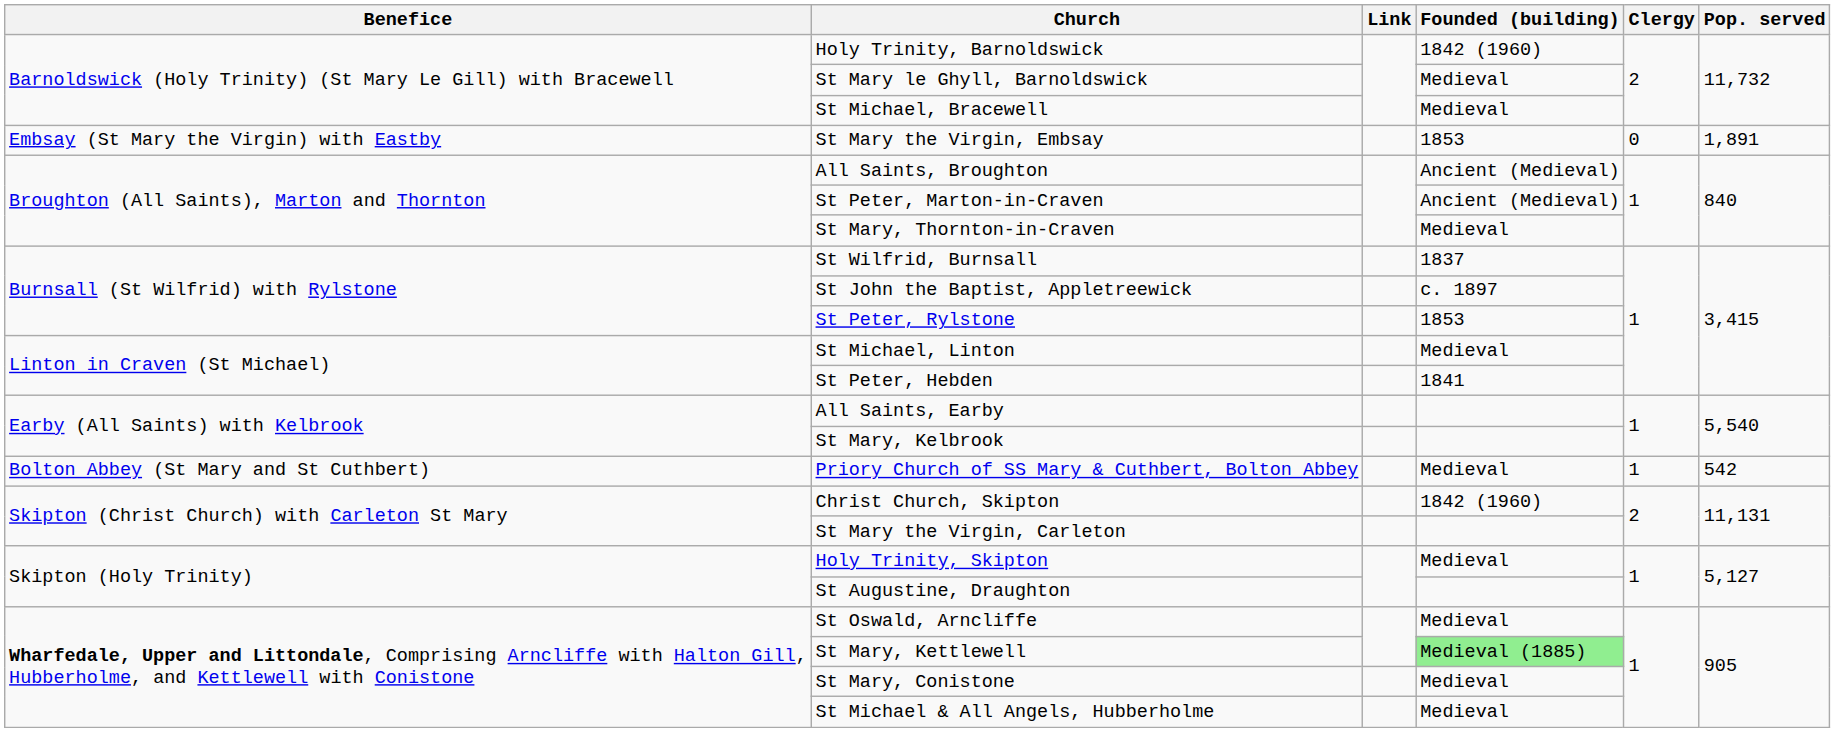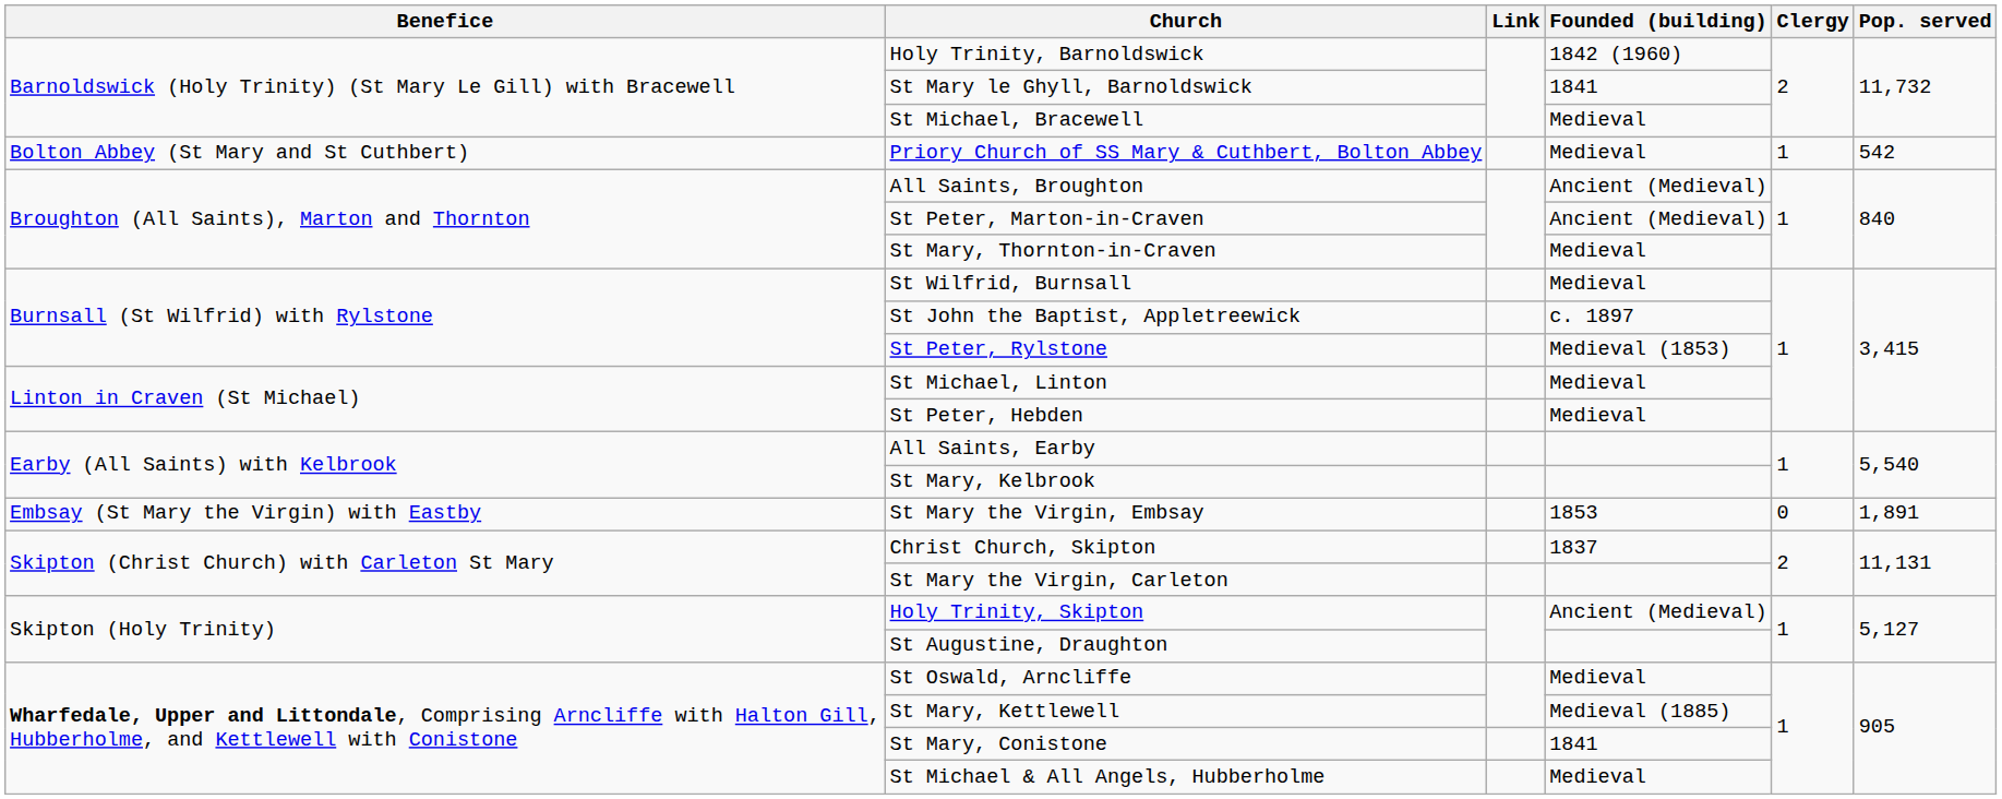 <table class="wikitable sortable">
 <tr>
 <th>Benefice</th>
 <th>Church</th>
 <th>Link</th>
 <th>Founded (building)</th>
 <th>Clergy</th>
 <th>Pop. served</th>
 </tr>
 <tr>
 <td rowspan="3"><a href='#'>Barnoldswick</a> (Holy Trinity) (St Mary Le Gill) with Bracewell</td>
 <td>Holy Trinity, Barnoldswick</td>
 <td rowspan="3"></td>
 <td>1842 (1960)</td>
 <td rowspan="3">2</td>
 <td rowspan="3">11,732</td>
 </tr>
 <tr>
 <td>St Mary le Ghyll, Barnoldswick</td>
-<td>Medieval</td>
+<td>1841</td>
 </tr>
 <tr>
 <td>St Michael, Bracewell</td>
 <td>Medieval</td>
 </tr>
 <tr>
-<td><a href='#'>Embsay</a> (St Mary the Virgin) with <a href='#'>Eastby</a></td>
-<td>St Mary the Virgin, Embsay</td>
+<td><a href='#'>Bolton Abbey</a> (St Mary and St Cuthbert)</td>
+<td><a href='#'>Priory Church of SS Mary & Cuthbert, Bolton Abbey</a></td>
 <td></td>
-<td>1853</td>
-<td>0</td>
-<td>1,891</td>
+<td>Medieval</td>
+<td>1</td>
+<td>542</td>
 </tr>
 <tr>
 <td rowspan="3"><a href='#'>Broughton</a> (All Saints), <a href='#'>Marton</a> and <a href='#'>Thornton</a></td>
 <td>All Saints, Broughton</td>
 <td rowspan="3"></td>
 <td>Ancient (Medieval)</td>
 <td rowspan="3">1</td>
 <td rowspan="3">840</td>
 </tr>
 <tr>
 <td>St Peter, Marton-in-Craven</td>
 <td>Ancient (Medieval)</td>
 </tr>
 <tr>
 <td>St Mary, Thornton-in-Craven</td>
 <td>Medieval</td>
 </tr>
 <tr>
 <td rowspan="3"><a href='#'>Burnsall</a> (St Wilfrid) with <a href='#'>Rylstone</a></td>
 <td>St Wilfrid, Burnsall</td>
 <td></td>
-<td>1837</td>
+<td>Medieval</td>
 <td rowspan="5">1</td>
 <td rowspan="5">3,415</td>
 </tr>
 <tr>
 <td>St John the Baptist, Appletreewick</td>
 <td></td>
 <td>c. 1897</td>
 </tr>
 <tr>
 <td><a href='#'>St Peter, Rylstone</a></td>
 <td></td>
-<td>1853</td>
+<td>Medieval (1853)</td>
 </tr>
 <tr>
 <td rowspan="2"><a href='#'>Linton in Craven</a> (St Michael)</td>
 <td>St Michael, Linton</td>
 <td></td>
 <td>Medieval</td>
 </tr>
 <tr>
 <td>St Peter, Hebden</td>
 <td></td>
-<td>1841</td>
+<td>Medieval</td>
 </tr>
 <tr>
 <td rowspan="2"><a href='#'>Earby</a> (All Saints) with <a href='#'>Kelbrook</a></td>
 <td>All Saints, Earby</td>
 <td></td>
 <td></td>
 <td rowspan="2">1</td>
 <td rowspan="2">5,540</td>
 </tr>
 <tr>
 <td>St Mary, Kelbrook</td>
 <td></td>
 <td></td>
 </tr>
 <tr>
-<td><a href='#'>Bolton Abbey</a> (St Mary and St Cuthbert)</td>
-<td><a href='#'>Priory Church of SS Mary & Cuthbert, Bolton Abbey</a></td>
+<td><a href='#'>Embsay</a> (St Mary the Virgin) with <a href='#'>Eastby</a></td>
+<td>St Mary the Virgin, Embsay</td>
 <td></td>
-<td>Medieval</td>
-<td>1</td>
-<td>542</td>
+<td>1853</td>
+<td>0</td>
+<td>1,891</td>
 </tr>
 <tr>
 <td rowspan="2"><a href='#'>Skipton</a> (Christ Church) with <a href='#'>Carleton</a> St Mary</td>
 <td>Christ Church, Skipton</td>
 <td></td>
-<td>1842 (1960)</td>
+<td>1837</td>
 <td rowspan="2">2</td>
 <td rowspan="2">11,131</td>
 </tr>
 <tr>
 <td>St Mary the Virgin, Carleton</td>
 <td></td>
 <td></td>
 </tr>
 <tr>
 <td rowspan="2">Skipton (Holy Trinity)</td>
 <td><a href='#'>Holy Trinity, Skipton</a></td>
 <td rowspan="2"></td>
-<td>Medieval</td>
+<td>Ancient (Medieval)</td>
 <td rowspan="2">1</td>
 <td rowspan="2">5,127</td>
 </tr>
 <tr>
 <td>St Augustine, Draughton</td>
 <td></td>
 </tr>
 <tr>
 <td rowspan="4"><strong>Wharfedale, Upper and Littondale</strong>, Comprising <a href='#'>Arncliffe</a> with <a href='#'>Halton Gill</a>,<br><a href='#'>Hubberholme</a>, and <a href='#'>Kettlewell</a> with <a href='#'>Conistone</a></td>
 <td>St Oswald, Arncliffe</td>
 <td rowspan="2"></td>
 <td>Medieval</td>
 <td rowspan="4">1</td>
 <td rowspan="4">905</td>
 </tr>
 <tr>
 <td>St Mary, Kettlewell</td>
-<td style="background: lightgreen;">Medieval (1885)</td>
+<td>Medieval (1885)</td>
 </tr>
 <tr>
 <td>St Mary, Conistone</td>
 <td></td>
-<td>Medieval</td>
+<td>1841</td>
 </tr>
 <tr>
 <td>St Michael & All Angels, Hubberholme</td>
 <td></td>
 <td>Medieval</td>
 </tr>
 </table>
